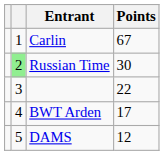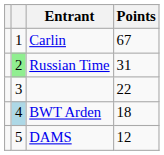 <table class="wikitable" style="font-size: 85%;">
 <tr>
 <th></th>
 <th></th>
 <th>Entrant</th>
 <th>Points</th>
 </tr>
 <tr>
 <td></td>
 <td align="center">1</td>
 <td> <a href='#'>Carlin</a></td>
 <td>67</td>
 </tr>
 <tr>
 <td></td>
 <td align="center" style="background: lightgreen;">2</td>
 <td> <a href='#'>Russian Time</a></td>
-<td>30</td>
+<td>31</td>
 </tr>
 <tr>
 <td></td>
 <td align="center">3</td>
 <td></td>
 <td>22</td>
 </tr>
 <tr>
 <td></td>
-<td align="center">4</td>
+<td align="center" style="background: lightblue;">4</td>
 <td> <a href='#'>BWT Arden</a></td>
-<td>17</td>
+<td>18</td>
 </tr>
 <tr>
 <td></td>
 <td align="center">5</td>
 <td> <a href='#'>DAMS</a></td>
 <td>12</td>
 </tr>
 </table>
